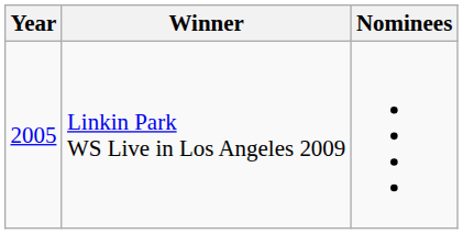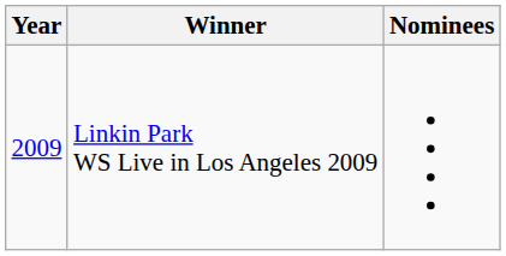 <table class="wikitable">
 <tr>
 <th>Year</th>
 <th>Winner</th>
 <th>Nominees</th>
 </tr>
 <tr>
-<td><a href='#'>2005</a></td>
+<td><a href='#'>2009</a></td>
 <td><a href='#'>Linkin Park</a> <br> WS Live in Los Angeles 2009</td>
 <td><br><ul><li></li><li></li><li></li><li></li></ul></td>
 </tr>
 </table>
